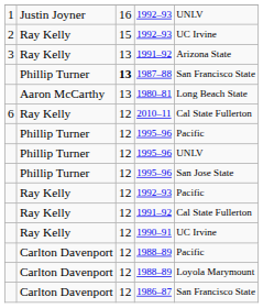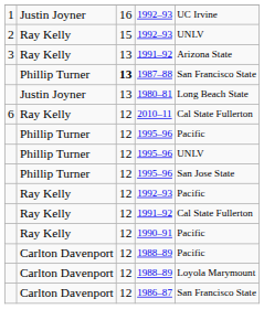 <table class="wikitable">
 <tr>
 </tr>
 <tr>
 <td>1</td>
 <td>Justin Joyner</td>
 <td>16</td>
 <td style="font-size:80%;"><a href='#'>1992–93</a></td>
-<td style="font-size:80%;">UNLV</td>
+<td style="font-size:80%;">UC Irvine</td>
 </tr>
 <tr>
 <td>2</td>
 <td>Ray Kelly</td>
 <td>15</td>
 <td style="font-size:80%;"><a href='#'>1992–93</a></td>
-<td style="font-size:80%;">UC Irvine</td>
+<td style="font-size:80%;">UNLV</td>
 </tr>
 <tr>
 <td>3</td>
 <td>Ray Kelly</td>
 <td>13</td>
 <td style="font-size:80%;"><a href='#'>1991–92</a></td>
 <td style="font-size:80%;">Arizona State</td>
 </tr>
 <tr>
 <td></td>
 <td>Phillip Turner</td>
 <td><strong>13</strong></td>
 <td style="font-size:80%;"><a href='#'>1987–88</a></td>
 <td style="font-size:80%;">San Francisco State</td>
 </tr>
 <tr>
 <td></td>
-<td>Aaron McCarthy</td>
+<td>Justin Joyner</td>
 <td>13</td>
 <td style="font-size:80%;"><a href='#'>1980–81</a></td>
 <td style="font-size:80%;">Long Beach State</td>
 </tr>
 <tr>
 <td>6</td>
 <td>Ray Kelly</td>
 <td>12</td>
 <td style="font-size:80%;"><a href='#'>2010–11</a></td>
 <td style="font-size:80%;">Cal State Fullerton</td>
 </tr>
 <tr>
 <td></td>
 <td>Phillip Turner</td>
 <td>12</td>
 <td style="font-size:80%;"><a href='#'>1995–96</a></td>
 <td style="font-size:80%;">Pacific</td>
 </tr>
 <tr>
 <td></td>
 <td>Phillip Turner</td>
 <td>12</td>
 <td style="font-size:80%;"><a href='#'>1995–96</a></td>
 <td style="font-size:80%;">UNLV</td>
 </tr>
 <tr>
 <td></td>
 <td>Phillip Turner</td>
 <td>12</td>
 <td style="font-size:80%;"><a href='#'>1995–96</a></td>
 <td style="font-size:80%;">San Jose State</td>
 </tr>
 <tr>
 <td></td>
 <td>Ray Kelly</td>
 <td>12</td>
 <td style="font-size:80%;"><a href='#'>1992–93</a></td>
 <td style="font-size:80%;">Pacific</td>
 </tr>
 <tr>
 <td></td>
 <td>Ray Kelly</td>
 <td>12</td>
 <td style="font-size:80%;"><a href='#'>1991–92</a></td>
 <td style="font-size:80%;">Cal State Fullerton</td>
 </tr>
 <tr>
 <td></td>
 <td>Ray Kelly</td>
 <td>12</td>
 <td style="font-size:80%;"><a href='#'>1990–91</a></td>
-<td style="font-size:80%;">UC Irvine</td>
+<td style="font-size:80%;">Pacific</td>
 </tr>
 <tr>
 <td></td>
 <td>Carlton Davenport</td>
 <td>12</td>
 <td style="font-size:80%;"><a href='#'>1988–89</a></td>
 <td style="font-size:80%;">Pacific</td>
 </tr>
 <tr>
 <td></td>
 <td>Carlton Davenport</td>
 <td>12</td>
 <td style="font-size:80%;"><a href='#'>1988–89</a></td>
 <td style="font-size:80%;">Loyola Marymount</td>
 </tr>
 <tr>
 <td></td>
 <td>Carlton Davenport</td>
 <td>12</td>
 <td style="font-size:80%;"><a href='#'>1986–87</a></td>
 <td style="font-size:80%;">San Francisco State</td>
 </tr>
 </table>
